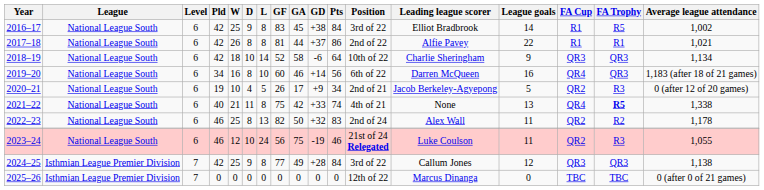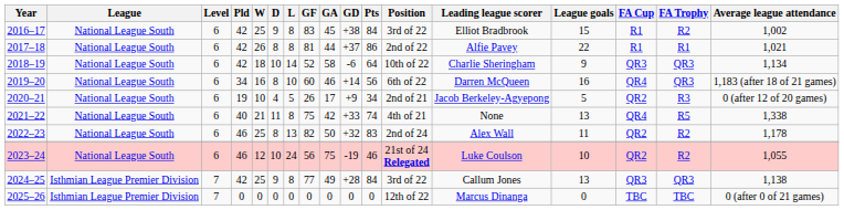 <table class="wikitable" style="text-align:center">
 <tr>
 <th>Year</th>
 <th>League</th>
 <th>Level</th>
 <th>Pld</th>
 <th>W</th>
 <th>D</th>
 <th>L</th>
 <th>GF</th>
 <th>GA</th>
 <th>GD</th>
 <th>Pts</th>
 <th>Position</th>
 <th>Leading league scorer</th>
 <th>League goals</th>
 <th><a href='#'>FA Cup</a></th>
 <th><a href='#'>FA Trophy</a></th>
 <th>Average league attendance</th>
 </tr>
 <tr>
 <td><a href='#'>2016–17</a></td>
 <td><a href='#'>National League South</a></td>
 <td>6</td>
 <td>42</td>
 <td>25</td>
 <td>9</td>
 <td>8</td>
 <td>83</td>
 <td>45</td>
 <td>+38</td>
 <td>84</td>
 <td>3rd of 22</td>
 <td>Elliot Bradbrook</td>
-<td>14</td>
+<td>15</td>
 <td><a href='#'>R1</a></td>
-<td><a href='#'>R5</a></td>
+<td><a href='#'>R2</a></td>
 <td>1,002</td>
 </tr>
 <tr>
 <td><a href='#'>2017–18</a></td>
 <td><a href='#'>National League South</a></td>
 <td>6</td>
 <td>42</td>
 <td>26</td>
 <td>8</td>
 <td>8</td>
 <td>81</td>
 <td>44</td>
 <td>+37</td>
 <td>86</td>
 <td>2nd of 22</td>
 <td><a href='#'>Alfie Pavey</a></td>
 <td>22</td>
 <td><a href='#'>R1</a></td>
 <td><a href='#'>R1</a></td>
 <td>1,021</td>
 </tr>
 <tr>
 <td><a href='#'>2018–19</a></td>
 <td><a href='#'>National League South</a></td>
 <td>6</td>
 <td>42</td>
 <td>18</td>
 <td>10</td>
 <td>14</td>
 <td>52</td>
 <td>58</td>
 <td>-6</td>
 <td>64</td>
 <td>10th of 22</td>
 <td><a href='#'>Charlie Sheringham</a></td>
 <td>9</td>
 <td><a href='#'>QR3</a></td>
 <td><a href='#'>QR3</a></td>
 <td>1,134</td>
 </tr>
 <tr>
 <td><a href='#'>2019–20</a></td>
 <td><a href='#'>National League South</a></td>
 <td>6</td>
 <td>34</td>
 <td>16</td>
 <td>8</td>
 <td>10</td>
 <td>60</td>
 <td>46</td>
 <td>+14</td>
 <td>56</td>
 <td>6th of 22</td>
 <td><a href='#'>Darren McQueen</a></td>
 <td>16</td>
 <td><a href='#'>QR4</a></td>
 <td><a href='#'>QR3</a></td>
 <td>1,183 (after 18 of 21 games)</td>
 </tr>
 <tr>
 <td><a href='#'>2020–21</a></td>
 <td><a href='#'>National League South</a></td>
 <td>6</td>
 <td>19</td>
 <td>10</td>
 <td>4</td>
 <td>5</td>
 <td>26</td>
 <td>17</td>
 <td>+9</td>
 <td>34</td>
 <td>2nd of 21</td>
 <td><a href='#'>Jacob Berkeley-Agyepong</a></td>
 <td>5</td>
 <td><a href='#'>QR2</a></td>
 <td><a href='#'>R3</a></td>
 <td>0 (after 12 of 20 games)</td>
 </tr>
 <tr>
 <td><a href='#'>2021–22</a></td>
 <td><a href='#'>National League South</a></td>
 <td>6</td>
 <td>40</td>
 <td>21</td>
 <td>11</td>
 <td>8</td>
 <td>75</td>
 <td>42</td>
 <td>+33</td>
 <td>74</td>
 <td>4th of 21</td>
 <td>None</td>
 <td>13</td>
 <td><a href='#'>QR4</a></td>
-<td><strong><a href='#'>R5</a></strong></td>
+<td><a href='#'>R5</a></td>
 <td>1,338</td>
 </tr>
 <tr>
 <td><a href='#'>2022–23</a></td>
 <td><a href='#'>National League South</a></td>
 <td>6</td>
 <td>46</td>
 <td>25</td>
 <td>8</td>
 <td>13</td>
 <td>82</td>
 <td>50</td>
 <td>+32</td>
 <td>83</td>
 <td>2nd of 24</td>
 <td><a href='#'>Alex Wall</a></td>
 <td>11</td>
 <td><a href='#'>QR2</a></td>
 <td><a href='#'>R2</a></td>
 <td>1,178</td>
 </tr>
 <tr>
 </tr>
 <tr bgcolor="#FFCCCC"  align="center">
 <td><a href='#'>2023–24</a></td>
 <td><a href='#'>National League South</a></td>
 <td>6</td>
 <td>46</td>
 <td>12</td>
 <td>10</td>
 <td>24</td>
 <td>56</td>
 <td>75</td>
 <td>-19</td>
 <td>46</td>
 <td>21st of 24<br><strong><a href='#'>Relegated</a></strong></td>
 <td><a href='#'>Luke Coulson</a></td>
-<td>11</td>
+<td>10</td>
 <td><a href='#'>QR2</a></td>
-<td><a href='#'>R3</a></td>
+<td><a href='#'>R2</a></td>
 <td>1,055</td>
 </tr>
 <tr>
 <td><a href='#'>2024–25</a></td>
 <td><a href='#'>Isthmian League Premier Division</a></td>
 <td>7</td>
 <td>42</td>
 <td>25</td>
 <td>9</td>
 <td>8</td>
 <td>77</td>
 <td>49</td>
 <td>+28</td>
 <td>84</td>
 <td>3rd of 22</td>
 <td>Callum Jones</td>
-<td>12</td>
+<td>13</td>
 <td><a href='#'>QR3</a></td>
 <td><a href='#'>QR3</a></td>
 <td>1,138</td>
 </tr>
 <tr>
 <td><a href='#'>2025–26</a></td>
 <td><a href='#'>Isthmian League Premier Division</a></td>
 <td>7</td>
 <td>0</td>
 <td>0</td>
 <td>0</td>
 <td>0</td>
 <td>0</td>
 <td>0</td>
 <td>0</td>
 <td>0</td>
 <td>12th of 22</td>
 <td><a href='#'>Marcus Dinanga</a></td>
 <td>0</td>
 <td><a href='#'>TBC</a></td>
 <td><a href='#'>TBC</a></td>
 <td>0 (after 0 of 21 games)</td>
 </tr>
 </table>
